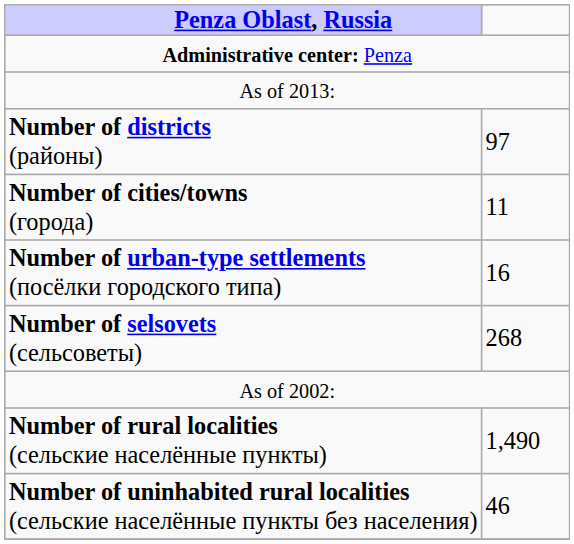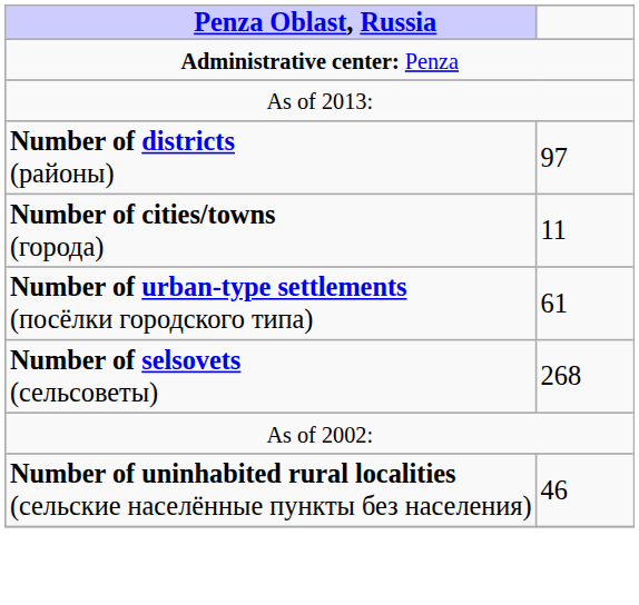 <table border=1 align="right" cellpadding=2 cellspacing=0 style="margin: 0 0 1em 1em; background: #f9f9f9; border: 1px #aaa solid; border-collapse: collapse; font-size: 95%;">
 <tr>
 <th bgcolor="#ccccff" style="padding:0 0 0 50px;"><a href='#'>Penza Oblast</a>, <a href='#'>Russia</a></th>
 <td width="50px"></td>
 </tr>
 <tr>
 <td colspan=2 align="center"><small><strong>Administrative center:</strong> <a href='#'>Penza</a></small></td>
 </tr>
 <tr>
 <td colspan=2 align="center"><small>As of 2013:</small></td>
 </tr>
 <tr>
 <td><strong>Number of <a href='#'>districts</a></strong><br>(районы)</td>
 <td>97</td>
 </tr>
 <tr>
 <td><strong>Number of cities/towns</strong><br>(города)</td>
 <td>11</td>
 </tr>
 <tr>
 <td><strong>Number of <a href='#'>urban-type settlements</a></strong><br>(посёлки городского типа)</td>
-<td>16</td>
+<td>61</td>
 </tr>
 <tr>
 <td><strong>Number of <a href='#'>selsovets</a></strong><br>(сельсоветы)</td>
 <td>268</td>
 </tr>
 <tr>
 <td colspan=2 align="center"><small>As of 2002:</small></td>
 </tr>
 <tr>
-<td><strong>Number of rural localities</strong><br>(сельские населённые пункты)</td>
-<td>1,490</td>
-</tr>
-<tr>
 <td><strong>Number of uninhabited rural localities</strong><br>(сельские населённые пункты без населения)</td>
 <td>46</td>
 </tr>
 <tr>
 </tr>
 </table>
